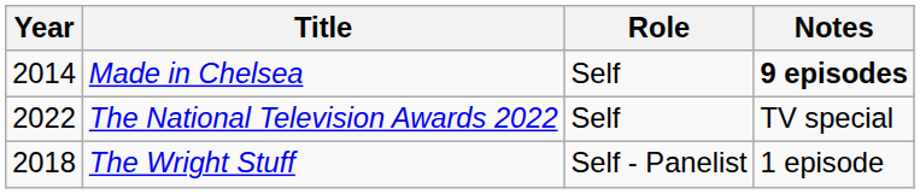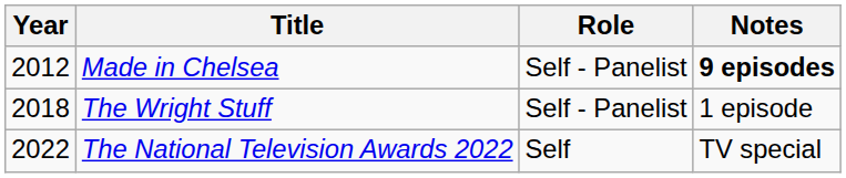 <table class="wikitable sortable">
 <tr>
 <th>Year</th>
 <th>Title</th>
 <th>Role</th>
 <th>Notes</th>
 </tr>
 <tr>
-<td>2014</td>
+<td>2012</td>
 <td><em><a href='#'>Made in Chelsea</a></em></td>
-<td>Self</td>
+<td>Self - Panelist</td>
 <td><strong>9 episodes</strong></td>
+</tr>
+<tr>
+<td>2018</td>
+<td><em><a href='#'>The Wright Stuff</a></em></td>
+<td>Self - Panelist</td>
+<td>1 episode</td>
 </tr>
 <tr>
 <td>2022</td>
 <td><em><a href='#'>The National Television Awards 2022</a></em></td>
 <td>Self</td>
 <td>TV special</td>
 </tr>
-<tr>
-<td>2018</td>
-<td><em><a href='#'>The Wright Stuff</a></em></td>
-<td>Self - Panelist</td>
-<td>1 episode</td>
-</tr>
 </table>
